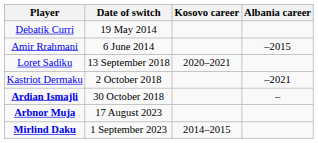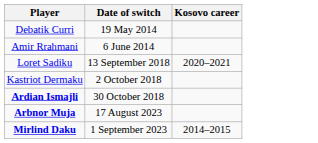 <table class="wikitable" style="text-align:center;">
 <tr>
 <th>Player</th>
 <th>Date of switch</th>
 <th>Kosovo career</th>
-<th>Albania career</th>
 </tr>
 <tr>
 <td><a href='#'>Debatik Curri</a></td>
 <td>19 May 2014</td>
-<td></td>
 <td></td>
 </tr>
 <tr>
 <td><a href='#'>Amir Rrahmani</a></td>
 <td>6 June 2014</td>
 <td></td>
-<td>–2015</td>
 </tr>
 <tr>
 <td><a href='#'>Loret Sadiku</a></td>
 <td>13 September 2018</td>
 <td>2020–2021</td>
-<td></td>
 </tr>
 <tr>
 <td><a href='#'>Kastriot Dermaku</a></td>
 <td>2 October 2018</td>
 <td></td>
-<td>–2021</td>
 </tr>
 <tr>
 <td><strong><a href='#'>Ardian Ismajli</a></strong></td>
 <td>30 October 2018</td>
 <td></td>
-<td>–</td>
 </tr>
 <tr>
 <td><strong><a href='#'>Arbnor Muja</a></strong></td>
 <td>17 August 2023</td>
-<td></td>
 <td></td>
 </tr>
 <tr>
 <td><strong><a href='#'>Mirlind Daku</a></strong></td>
 <td>1 September 2023</td>
 <td>2014–2015</td>
-<td></td>
 </tr>
 </table>
